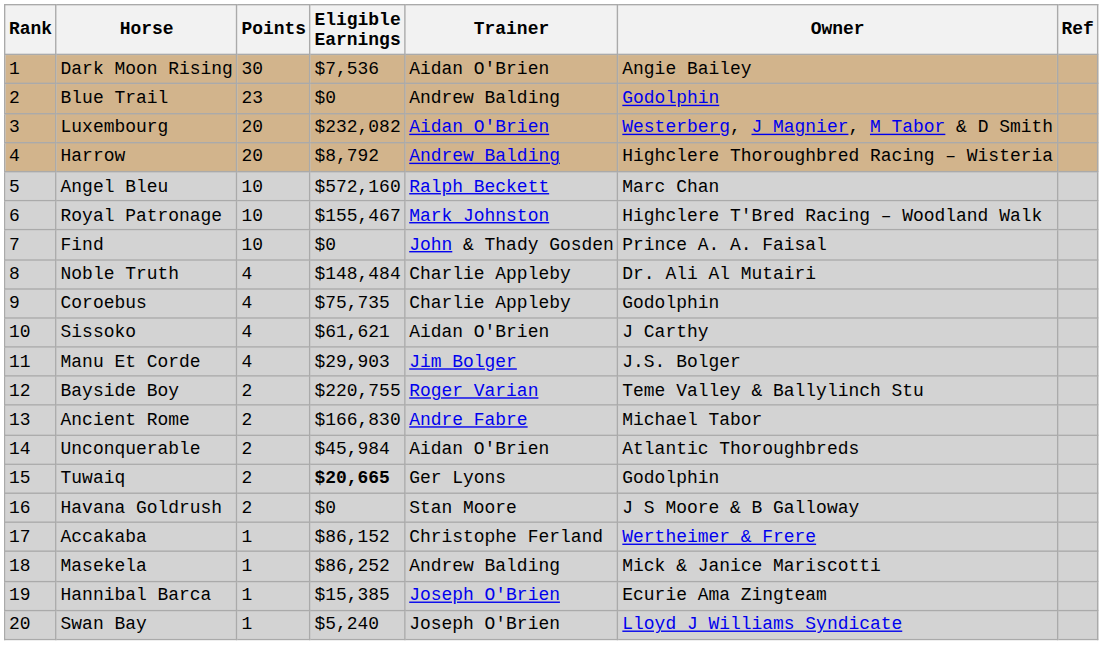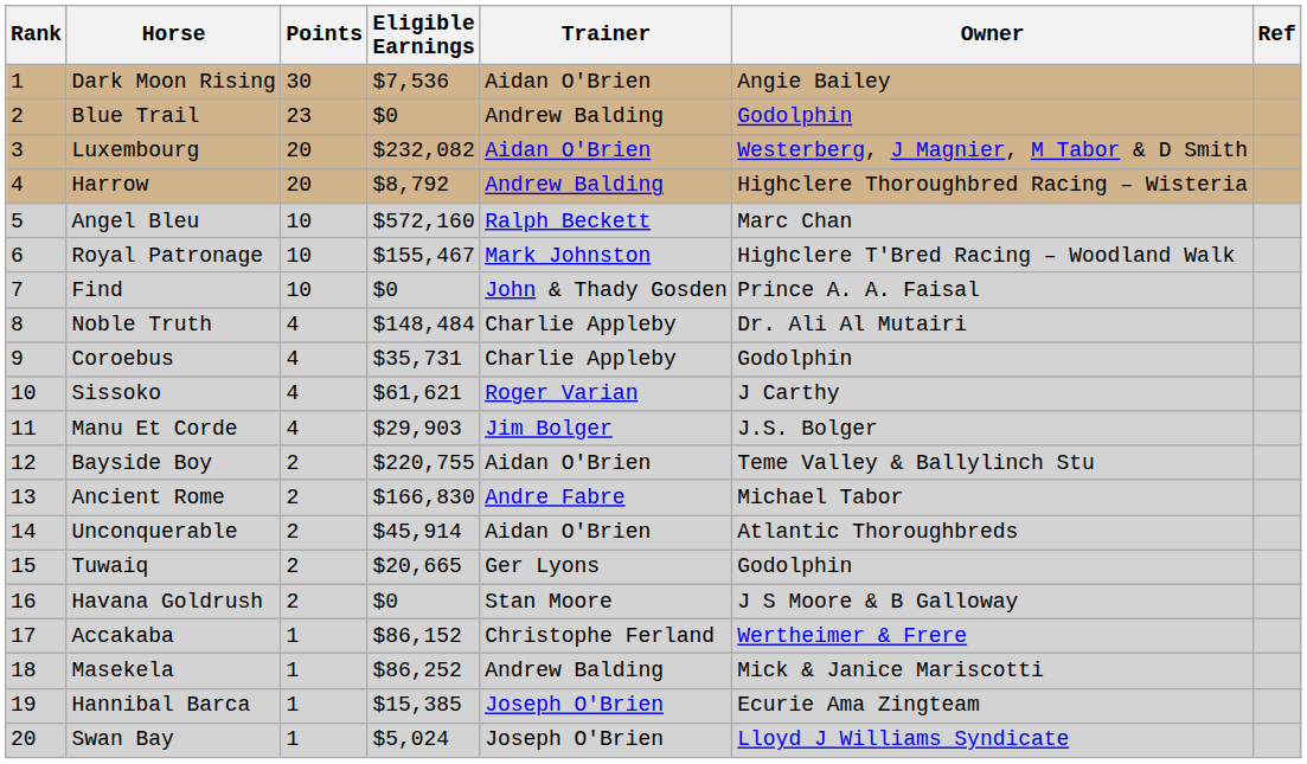 <table class="wikitable">
 <tr>
 <th>Rank</th>
 <th>Horse</th>
 <th>Points</th>
 <th>Eligible<br>Earnings</th>
 <th>Trainer</th>
 <th>Owner</th>
 <th>Ref</th>
 </tr>
 <tr bgcolor="tan">
 <td>1</td>
 <td>Dark Moon Rising</td>
 <td>30</td>
 <td>$7,536</td>
 <td>Aidan O'Brien</td>
 <td>Angie Bailey</td>
 <td></td>
 </tr>
 <tr bgcolor="tan">
 <td>2</td>
 <td>Blue Trail</td>
 <td>23</td>
 <td>$0</td>
 <td>Andrew Balding</td>
 <td><a href='#'>Godolphin</a></td>
 <td></td>
 </tr>
 <tr bgcolor="tan">
 <td>3</td>
 <td>Luxembourg</td>
 <td>20</td>
 <td>$232,082</td>
 <td><a href='#'>Aidan O'Brien</a></td>
 <td><a href='#'>Westerberg</a>, <a href='#'>J Magnier</a>, <a href='#'>M Tabor</a> & D Smith</td>
 <td></td>
 </tr>
 <tr bgcolor="tan">
 <td>4</td>
 <td>Harrow</td>
 <td>20</td>
 <td>$8,792</td>
 <td><a href='#'>Andrew Balding</a></td>
 <td>Highclere Thoroughbred Racing – Wisteria</td>
 <td></td>
 </tr>
 <tr bgcolor="lightgrey">
 <td>5</td>
 <td>Angel Bleu</td>
 <td>10</td>
 <td>$572,160</td>
 <td><a href='#'>Ralph Beckett</a></td>
 <td>Marc Chan</td>
 <td></td>
 </tr>
 <tr bgcolor="lightgray">
 <td>6</td>
 <td>Royal Patronage</td>
 <td>10</td>
 <td>$155,467</td>
 <td><a href='#'>Mark Johnston</a></td>
 <td>Highclere T'Bred Racing – Woodland Walk</td>
 <td></td>
 </tr>
 <tr bgcolor="lightgray">
 <td>7</td>
 <td>Find</td>
 <td>10</td>
 <td>$0</td>
 <td><a href='#'>John</a> & Thady Gosden</td>
 <td>Prince A. A. Faisal</td>
 <td></td>
 </tr>
 <tr bgcolor="lightgray">
 <td>8</td>
 <td>Noble Truth</td>
 <td>4</td>
 <td>$148,484</td>
 <td>Charlie Appleby</td>
 <td>Dr. Ali Al Mutairi</td>
 <td></td>
 </tr>
 <tr bgcolor="lightgray">
 <td>9</td>
 <td>Coroebus</td>
 <td>4</td>
-<td>$75,735</td>
+<td>$35,731</td>
 <td>Charlie Appleby</td>
 <td>Godolphin</td>
 <td></td>
 </tr>
 <tr bgcolor="lightgray">
 <td>10</td>
 <td>Sissoko</td>
 <td>4</td>
 <td>$61,621</td>
-<td>Aidan O'Brien</td>
+<td><a href='#'>Roger Varian</a></td>
 <td>J Carthy</td>
 <td></td>
 </tr>
 <tr bgcolor="lightgray">
 <td>11</td>
 <td>Manu Et Corde</td>
 <td>4</td>
 <td>$29,903</td>
 <td><a href='#'>Jim Bolger</a></td>
 <td>J.S. Bolger</td>
 <td></td>
 </tr>
 <tr bgcolor="lightgray">
 <td>12</td>
 <td>Bayside Boy</td>
 <td>2</td>
 <td>$220,755</td>
-<td><a href='#'>Roger Varian</a></td>
+<td>Aidan O'Brien</td>
 <td>Teme Valley & Ballylinch Stu</td>
 <td></td>
 </tr>
 <tr bgcolor="lightgray">
 <td>13</td>
 <td>Ancient Rome</td>
 <td>2</td>
 <td>$166,830</td>
 <td><a href='#'>Andre Fabre</a></td>
 <td>Michael Tabor</td>
 <td></td>
 </tr>
 <tr bgcolor="lightgray">
 <td>14</td>
 <td>Unconquerable</td>
 <td>2</td>
-<td>$45,984</td>
+<td>$45,914</td>
 <td>Aidan O'Brien</td>
 <td>Atlantic Thoroughbreds</td>
 <td></td>
 </tr>
 <tr bgcolor="lightgray">
 <td>15</td>
 <td>Tuwaiq</td>
 <td>2</td>
-<td><strong>$20,665</strong></td>
+<td>$20,665</td>
 <td>Ger Lyons</td>
 <td>Godolphin</td>
 <td></td>
 </tr>
 <tr bgcolor="lightgray">
 <td>16</td>
 <td>Havana Goldrush</td>
 <td>2</td>
 <td>$0</td>
 <td>Stan Moore</td>
 <td>J S Moore & B Galloway</td>
 <td></td>
 </tr>
 <tr bgcolor="lightgray">
 <td>17</td>
 <td>Accakaba</td>
 <td>1</td>
 <td>$86,152</td>
 <td>Christophe Ferland</td>
 <td><a href='#'>Wertheimer & Frere</a></td>
 <td></td>
 </tr>
 <tr bgcolor="lightgray">
 <td>18</td>
 <td>Masekela</td>
 <td>1</td>
 <td>$86,252</td>
 <td>Andrew Balding</td>
 <td>Mick & Janice Mariscotti</td>
 <td></td>
 </tr>
 <tr bgcolor="lightgray">
 <td>19</td>
 <td>Hannibal Barca</td>
 <td>1</td>
 <td>$15,385</td>
 <td><a href='#'>Joseph O'Brien</a></td>
 <td>Ecurie Ama Zingteam</td>
 <td></td>
 </tr>
 <tr bgcolor="lightgray">
 <td>20</td>
 <td>Swan Bay</td>
 <td>1</td>
-<td>$5,240</td>
+<td>$5,024</td>
 <td>Joseph O'Brien</td>
 <td><a href='#'>Lloyd J Williams Syndicate</a></td>
 <td></td>
 </tr>
 </table>
